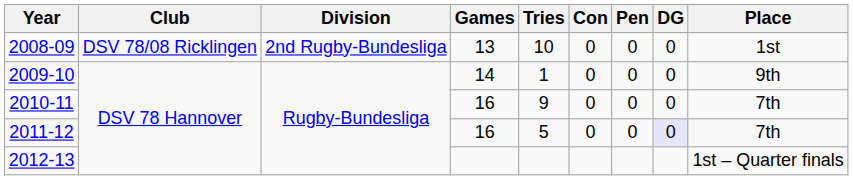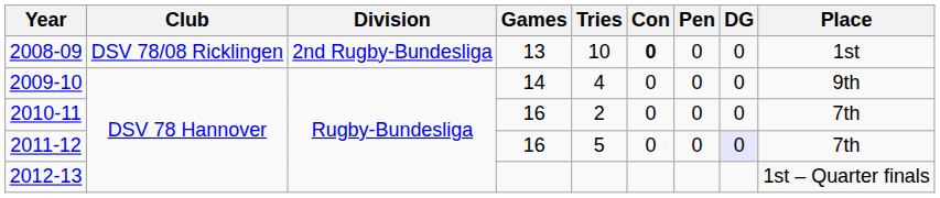 <table class="wikitable">
 <tr>
 <th>Year</th>
 <th>Club</th>
 <th>Division</th>
 <th>Games</th>
 <th>Tries</th>
 <th>Con</th>
 <th>Pen</th>
 <th>DG</th>
 <th>Place</th>
 </tr>
 <tr align="center">
 <td><a href='#'>2008-09</a></td>
 <td><a href='#'>DSV 78/08 Ricklingen</a></td>
 <td><a href='#'>2nd Rugby-Bundesliga</a></td>
 <td>13</td>
 <td>10</td>
-<td>0</td>
+<td><strong>0</strong></td>
 <td>0</td>
 <td>0</td>
 <td>1st</td>
 </tr>
 <tr align="center">
 <td><a href='#'>2009-10</a></td>
 <td rowspan=4><a href='#'>DSV 78 Hannover</a></td>
 <td rowspan=4><a href='#'>Rugby-Bundesliga</a></td>
 <td>14</td>
-<td>1</td>
+<td>4</td>
 <td>0</td>
 <td>0</td>
 <td>0</td>
 <td>9th</td>
 </tr>
 <tr align="center">
 <td><a href='#'>2010-11</a></td>
 <td>16</td>
-<td>9</td>
+<td>2</td>
 <td>0</td>
 <td>0</td>
 <td>0</td>
 <td>7th</td>
 </tr>
 <tr align="center">
 <td><a href='#'>2011-12</a></td>
 <td>16</td>
 <td>5</td>
 <td>0</td>
 <td>0</td>
 <td style="background: lavender;">0</td>
 <td>7th</td>
 </tr>
 <tr align="center">
 <td><a href='#'>2012-13</a></td>
 <td></td>
 <td></td>
 <td></td>
 <td></td>
 <td></td>
 <td>1st – Quarter finals</td>
 </tr>
 </table>
